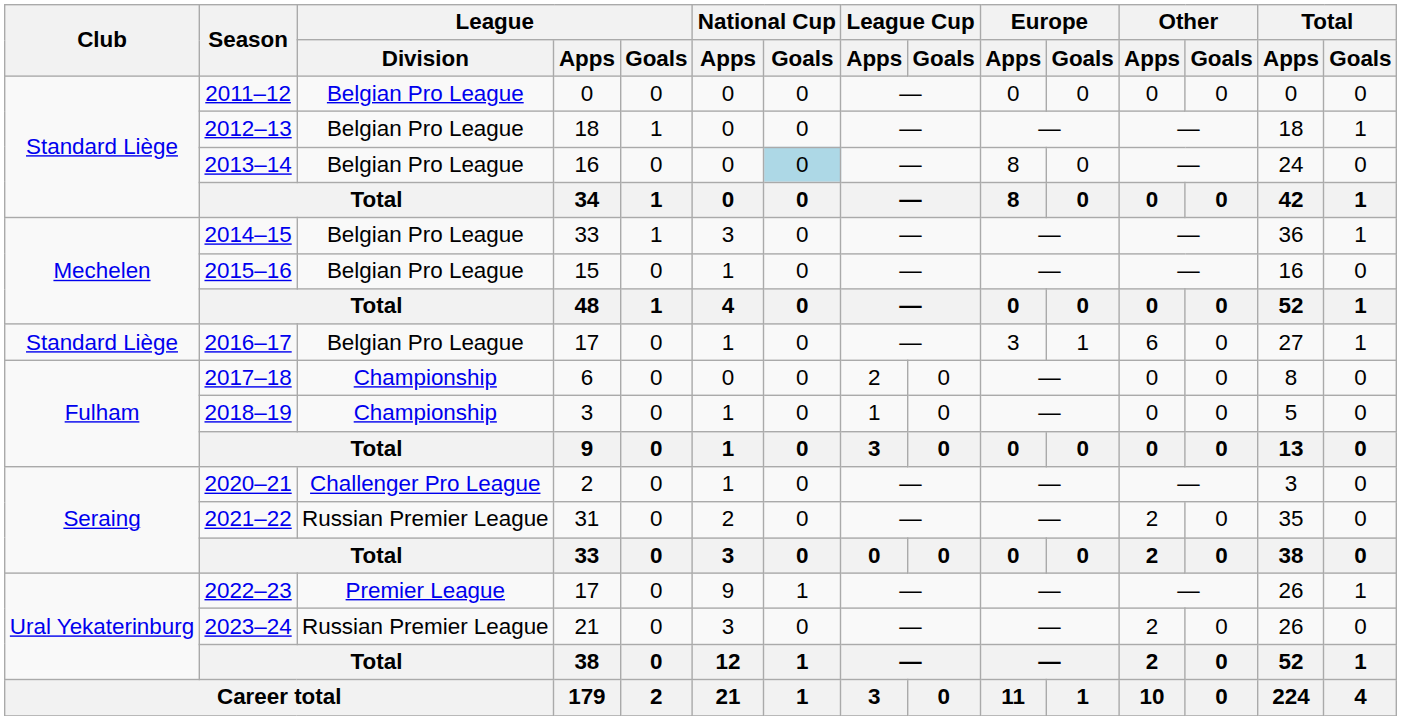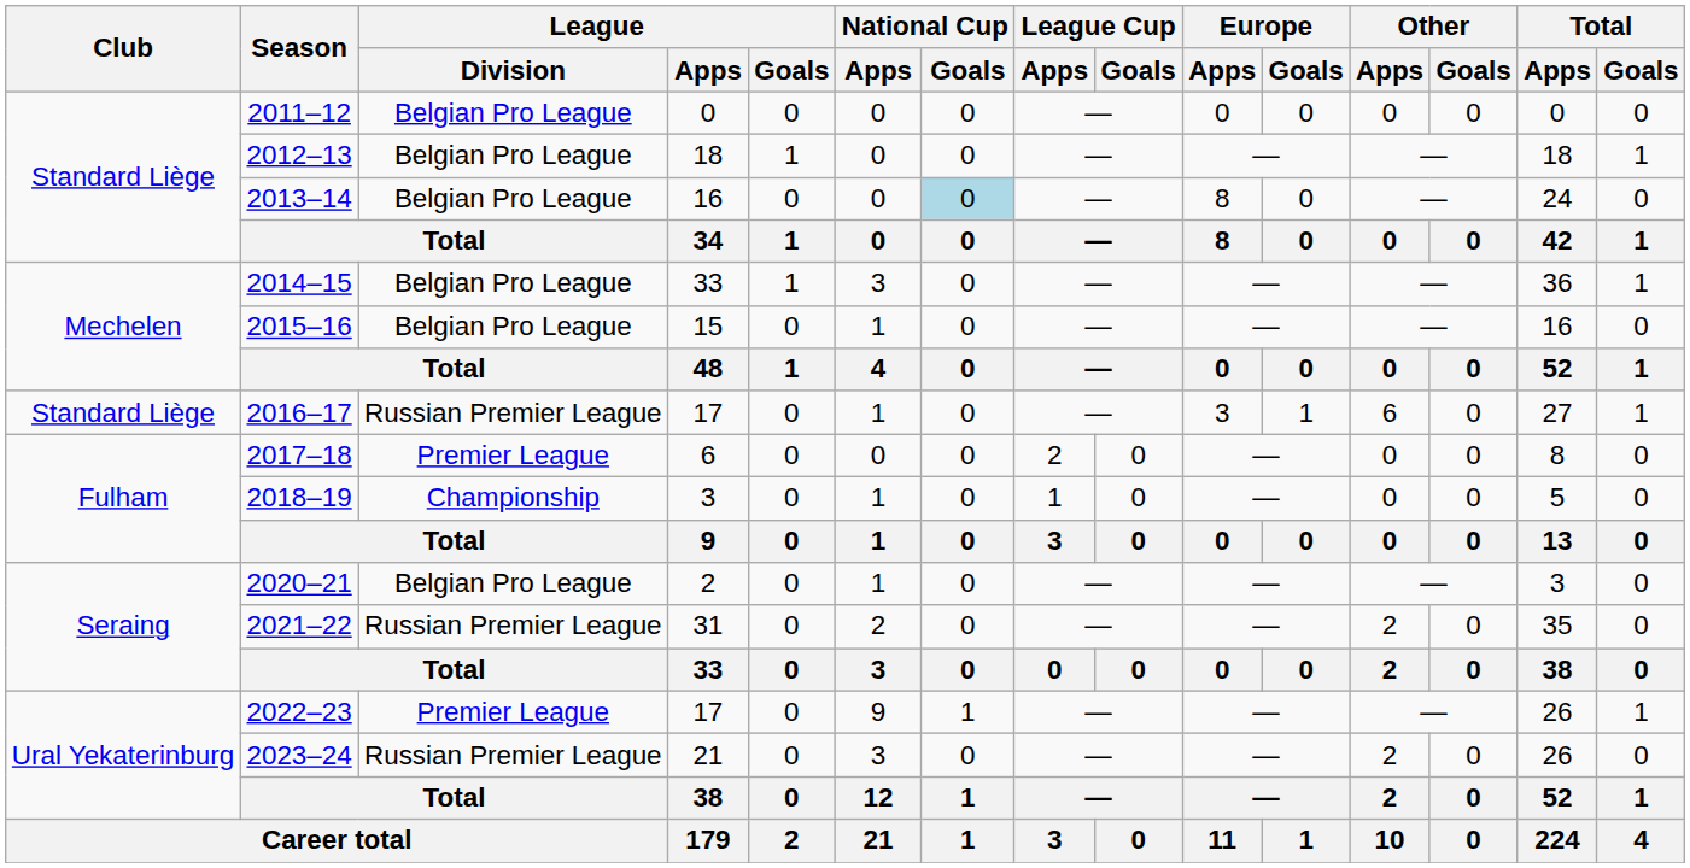 <table class="wikitable" style="text-align:center">
 <tr>
 <th rowspan="2">Club</th>
 <th rowspan="2">Season</th>
 <th colspan="3">League</th>
 <th colspan="2">National Cup</th>
 <th colspan="2">League Cup</th>
 <th colspan="2">Europe</th>
 <th colspan="2">Other</th>
 <th colspan="2">Total</th>
 </tr>
 <tr>
 <th>Division</th>
 <th>Apps</th>
 <th>Goals</th>
 <th>Apps</th>
 <th>Goals</th>
 <th>Apps</th>
 <th>Goals</th>
 <th>Apps</th>
 <th>Goals</th>
 <th>Apps</th>
 <th>Goals</th>
 <th>Apps</th>
 <th>Goals</th>
 </tr>
 <tr>
 <td rowspan="4"><a href='#'>Standard Liège</a></td>
 <td><a href='#'>2011–12</a></td>
 <td><a href='#'>Belgian Pro League</a></td>
 <td>0</td>
 <td>0</td>
 <td>0</td>
 <td>0</td>
 <td colspan="2">—</td>
 <td>0</td>
 <td>0</td>
 <td>0</td>
 <td>0</td>
 <td>0</td>
 <td>0</td>
 </tr>
 <tr>
 <td><a href='#'>2012–13</a></td>
 <td>Belgian Pro League</td>
 <td>18</td>
 <td>1</td>
 <td>0</td>
 <td>0</td>
 <td colspan="2">—</td>
 <td colspan="2">—</td>
 <td colspan="2">—</td>
 <td>18</td>
 <td>1</td>
 </tr>
 <tr>
 <td><a href='#'>2013–14</a></td>
 <td>Belgian Pro League</td>
 <td>16</td>
 <td>0</td>
 <td>0</td>
 <td style="background: lightblue;">0</td>
 <td colspan="2">—</td>
 <td>8</td>
 <td>0</td>
 <td colspan="2">—</td>
 <td>24</td>
 <td>0</td>
 </tr>
 <tr>
 <th colspan="2">Total</th>
 <th>34</th>
 <th>1</th>
 <th>0</th>
 <th>0</th>
 <th colspan="2">—</th>
 <th>8</th>
 <th>0</th>
 <th>0</th>
 <th>0</th>
 <th>42</th>
 <th>1</th>
 </tr>
 <tr>
 <td rowspan="3"><a href='#'>Mechelen</a></td>
 <td><a href='#'>2014–15</a></td>
 <td>Belgian Pro League</td>
 <td>33</td>
 <td>1</td>
 <td>3</td>
 <td>0</td>
 <td colspan="2">—</td>
 <td colspan="2">—</td>
 <td colspan="2">—</td>
 <td>36</td>
 <td>1</td>
 </tr>
 <tr>
 <td><a href='#'>2015–16</a></td>
 <td>Belgian Pro League</td>
 <td>15</td>
 <td>0</td>
 <td>1</td>
 <td>0</td>
 <td colspan="2">—</td>
 <td colspan="2">—</td>
 <td colspan="2">—</td>
 <td>16</td>
 <td>0</td>
 </tr>
 <tr>
 <th colspan="2">Total</th>
 <th>48</th>
 <th>1</th>
 <th>4</th>
 <th>0</th>
 <th colspan="2">—</th>
 <th>0</th>
 <th>0</th>
 <th>0</th>
 <th>0</th>
 <th>52</th>
 <th>1</th>
 </tr>
 <tr>
 <td><a href='#'>Standard Liège</a></td>
 <td><a href='#'>2016–17</a></td>
-<td>Belgian Pro League</td>
+<td>Russian Premier League</td>
 <td>17</td>
 <td>0</td>
 <td>1</td>
 <td>0</td>
 <td colspan="2">—</td>
 <td>3</td>
 <td>1</td>
 <td>6</td>
 <td>0</td>
 <td>27</td>
 <td>1</td>
 </tr>
 <tr>
 <td rowspan="3"><a href='#'>Fulham</a></td>
 <td><a href='#'>2017–18</a></td>
-<td><a href='#'>Championship</a></td>
+<td><a href='#'>Premier League</a></td>
 <td>6</td>
 <td>0</td>
 <td>0</td>
 <td>0</td>
 <td>2</td>
 <td>0</td>
 <td colspan="2">—</td>
 <td>0</td>
 <td>0</td>
 <td>8</td>
 <td>0</td>
 </tr>
 <tr>
 <td><a href='#'>2018–19</a></td>
 <td><a href='#'>Championship</a></td>
 <td>3</td>
 <td>0</td>
 <td>1</td>
 <td>0</td>
 <td>1</td>
 <td>0</td>
 <td colspan="2">—</td>
 <td>0</td>
 <td>0</td>
 <td>5</td>
 <td>0</td>
 </tr>
 <tr>
 <th colspan="2">Total</th>
 <th>9</th>
 <th>0</th>
 <th>1</th>
 <th>0</th>
 <th>3</th>
 <th>0</th>
 <th>0</th>
 <th>0</th>
 <th>0</th>
 <th>0</th>
 <th>13</th>
 <th>0</th>
 </tr>
 <tr>
 <td rowspan="3"><a href='#'>Seraing</a></td>
 <td><a href='#'>2020–21</a></td>
-<td><a href='#'>Challenger Pro League</a></td>
+<td>Belgian Pro League</td>
 <td>2</td>
 <td>0</td>
 <td>1</td>
 <td>0</td>
 <td colspan="2">—</td>
 <td colspan="2">—</td>
 <td colspan="2">—</td>
 <td>3</td>
 <td>0</td>
 </tr>
 <tr>
 <td><a href='#'>2021–22</a></td>
 <td>Russian Premier League</td>
 <td>31</td>
 <td>0</td>
 <td>2</td>
 <td>0</td>
 <td colspan="2">—</td>
 <td colspan="2">—</td>
 <td>2</td>
 <td>0</td>
 <td>35</td>
 <td>0</td>
 </tr>
 <tr>
 <th colspan="2">Total</th>
 <th>33</th>
 <th>0</th>
 <th>3</th>
 <th>0</th>
 <th>0</th>
 <th>0</th>
 <th>0</th>
 <th>0</th>
 <th>2</th>
 <th>0</th>
 <th>38</th>
 <th>0</th>
 </tr>
 <tr>
 <td rowspan="3"><a href='#'>Ural Yekaterinburg</a></td>
 <td><a href='#'>2022–23</a></td>
 <td><a href='#'>Premier League</a></td>
 <td>17</td>
 <td>0</td>
 <td>9</td>
 <td>1</td>
 <td colspan="2">—</td>
 <td colspan="2">—</td>
 <td colspan="2">—</td>
 <td>26</td>
 <td>1</td>
 </tr>
 <tr>
 <td><a href='#'>2023–24</a></td>
 <td>Russian Premier League</td>
 <td>21</td>
 <td>0</td>
 <td>3</td>
 <td>0</td>
 <td colspan="2">—</td>
 <td colspan="2">—</td>
 <td>2</td>
 <td>0</td>
 <td>26</td>
 <td>0</td>
 </tr>
 <tr>
 <th colspan="2">Total</th>
 <th>38</th>
 <th>0</th>
 <th>12</th>
 <th>1</th>
 <th colspan="2">—</th>
 <th colspan="2">—</th>
 <th>2</th>
 <th>0</th>
 <th>52</th>
 <th>1</th>
 </tr>
 <tr>
 <th colspan="3">Career total</th>
 <th>179</th>
 <th>2</th>
 <th>21</th>
 <th>1</th>
 <th>3</th>
 <th>0</th>
 <th>11</th>
 <th>1</th>
 <th>10</th>
 <th>0</th>
 <th>224</th>
 <th>4</th>
 </tr>
 </table>
